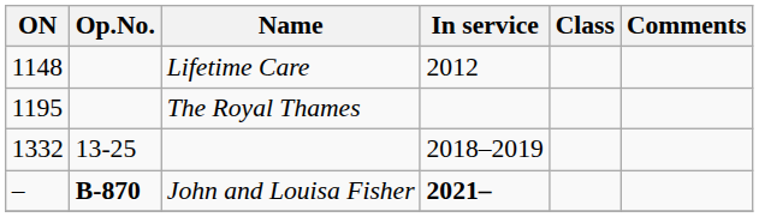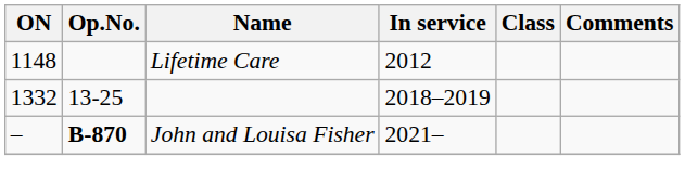 <table class="wikitable">
 <tr>
 <th>ON</th>
 <th>Op.No.</th>
 <th>Name</th>
 <th>In service</th>
 <th>Class</th>
 <th>Comments</th>
 </tr>
 <tr>
 <td>1148</td>
 <td></td>
 <td><em>Lifetime Care</em></td>
 <td>2012</td>
 <td></td>
 <td></td>
 </tr>
 <tr>
-<td>1195</td>
-<td></td>
-<td><em>The Royal Thames</em></td>
-<td></td>
-<td></td>
-<td></td>
-</tr>
-<tr>
 <td>1332</td>
 <td>13-25</td>
 <td></td>
 <td>2018–2019</td>
 <td></td>
 <td></td>
 </tr>
 <tr>
 <td>–</td>
 <td><strong>B-870</strong></td>
 <td><em>John and Louisa Fisher</em></td>
-<td><strong>2021–</strong></td>
+<td>2021–</td>
 <td></td>
 <td></td>
 </tr>
 <tr>
 </tr>
 </table>
